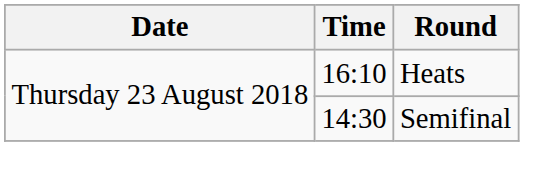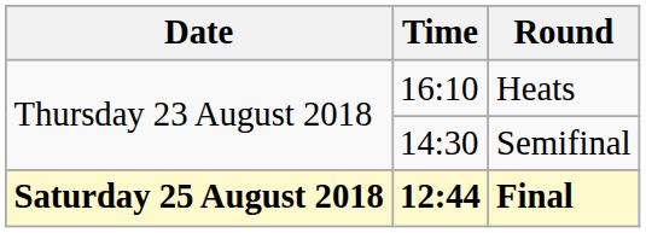 <table class="wikitable">
 <tr>
 <th>Date</th>
 <th>Time</th>
 <th>Round</th>
 </tr>
 <tr>
 <td rowspan=2>Thursday 23 August 2018</td>
 <td>16:10</td>
 <td>Heats</td>
 </tr>
 <tr>
 <td>14:30</td>
 <td>Semifinal</td>
 </tr>
+<tr>
+<td style=background:lemonchiffon><strong>Saturday 25 August 2018</strong></td>
+<td style=background:lemonchiffon><strong>12:44</strong></td>
+<td style=background:lemonchiffon><strong>Final</strong></td>
+</tr>
 </table>
